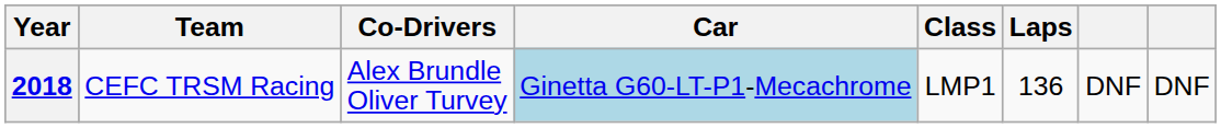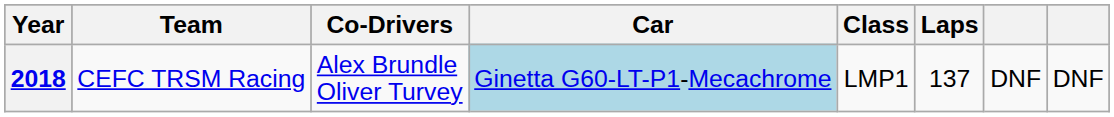 <table class="wikitable" style="text-align:center; font-size:90%">
 <tr>
 <th>Year</th>
 <th>Team</th>
 <th>Co-Drivers</th>
 <th>Car</th>
 <th>Class</th>
 <th>Laps</th>
 <th></th>
 <th></th>
 </tr>
 <tr>
 <th><a href='#'>2018</a></th>
 <td align="left"nowrap> <a href='#'>CEFC TRSM Racing</a></td>
 <td align="left"nowrap> <a href='#'>Alex Brundle</a><br> <a href='#'>Oliver Turvey</a></td>
 <td align="left"nowrap style="background: lightblue;"><a href='#'>Ginetta G60-LT-P1</a>-<a href='#'>Mecachrome</a></td>
 <td>LMP1</td>
-<td>136</td>
+<td>137</td>
 <td>DNF</td>
 <td>DNF</td>
 </tr>
 </table>
